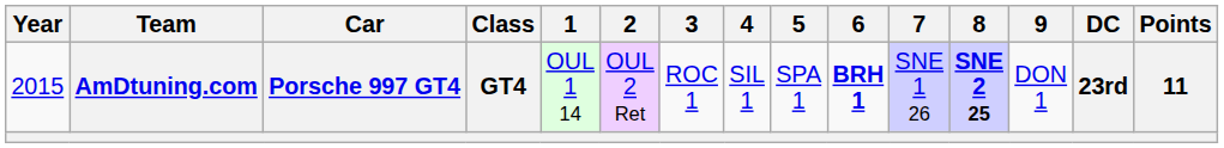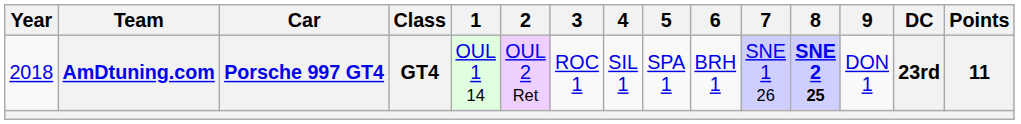 <table class="wikitable" style="text-align:center; font-size:85%">
 <tr>
 <th>Year</th>
 <th>Team</th>
 <th>Car</th>
 <th>Class</th>
 <th>1</th>
 <th>2</th>
 <th>3</th>
 <th>4</th>
 <th>5</th>
 <th>6</th>
 <th>7</th>
 <th>8</th>
 <th>9</th>
 <th>DC</th>
 <th>Points</th>
 </tr>
 <tr>
-<td><a href='#'>2015</a></td>
+<td><a href='#'>2018</a></td>
 <th nowrap><a href='#'>AmDtuning.com</a></th>
 <th nowrap><a href='#'>Porsche 997 GT4</a></th>
 <th>GT4</th>
 <td style="background:#DFFFDF;"><a href='#'>OUL<br>1</a><br><small>14</small></td>
 <td style="background:#EFCFFF;"><a href='#'>OUL<br>2</a><br><small>Ret</small></td>
 <td><a href='#'>ROC<br>1</a></td>
 <td><a href='#'>SIL<br>1</a></td>
 <td><a href='#'>SPA<br>1</a></td>
-<td><strong><a href='#'>BRH<br>1</a></strong></td>
+<td><a href='#'>BRH<br>1</a></td>
 <td style="background:#CFCFFF;"><a href='#'>SNE<br>1</a><br><small>26</small></td>
 <td style="background:#CFCFFF;"><strong><a href='#'>SNE<br>2</a><br><small>25</small></strong></td>
 <td><a href='#'>DON<br>1</a></td>
 <th>23rd</th>
 <th>11</th>
 </tr>
 <tr>
 <th colspan="15"></th>
 </tr>
 </table>
